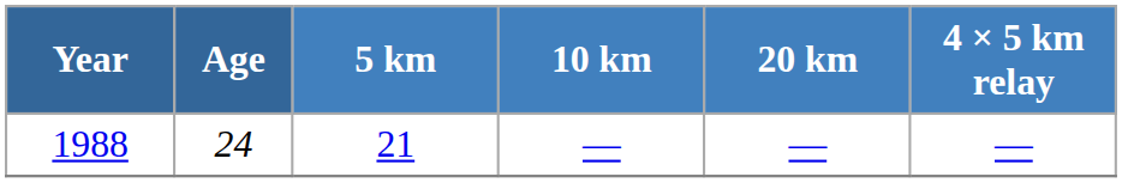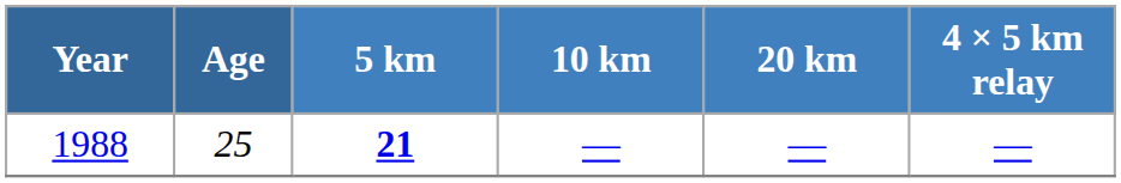 <table class="wikitable" style="font-size:95%; text-align:center; border:grey solid 1px; border-collapse:collapse; background:#ffffff;">
 <tr>
 <th style="background-color:#369; color:white; width:60px;"> Year </th>
 <th style="background-color:#369; color:white; width:40px;"> Age </th>
 <th style="background-color:#4180be; color:white; width:75px;"> 5 km </th>
 <th style="background-color:#4180be; color:white; width:75px;"> 10 km </th>
 <th style="background-color:#4180be; color:white; width:75px;"> 20 km </th>
 <th style="background-color:#4180be; color:white; width:75px;"> 4 × 5 km <br> relay </th>
 </tr>
 <tr>
 <td><a href='#'>1988</a></td>
-<td><em>24</em></td>
-<td><a href='#'>21</a></td>
+<td><em>25</em></td>
+<td><strong><a href='#'>21</a></strong></td>
 <td><a href='#'>—</a></td>
 <td><a href='#'>—</a></td>
 <td><a href='#'>—</a></td>
 </tr>
 <tr>
 </tr>
 </table>
